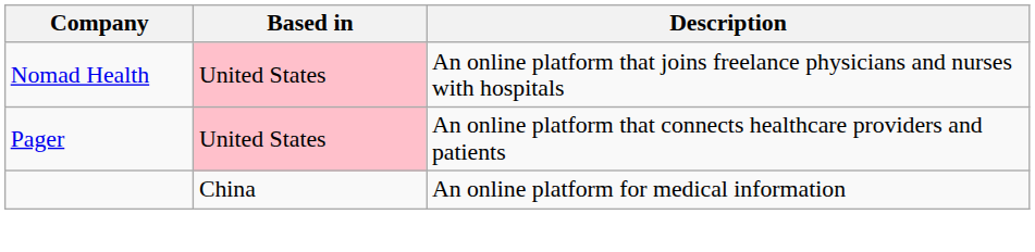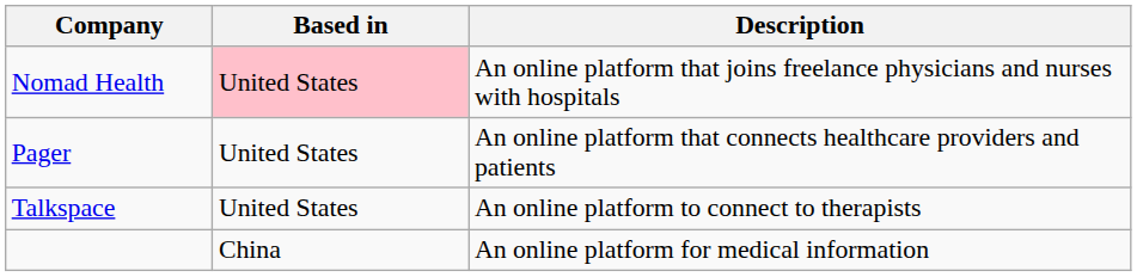 <table class="wikitable sortable">
 <tr>
 <th scope="col" style="width: 120px;">Company</th>
 <th scope="col" style="width: 150px;">Based in</th>
 <th scope="col" style="width: 400px;" class=unsortable>Description</th>
 </tr>
 <tr>
 <td style="white-space: nowrap;"><a href='#'>Nomad Health</a></td>
 <td style="background: pink; white-space: nowrap;">United States</td>
 <td>An online platform that joins freelance physicians and nurses with hospitals</td>
 </tr>
 <tr>
 <td><a href='#'>Pager</a></td>
-<td style="background: pink;">United States</td>
+<td>United States</td>
 <td>An online platform that connects healthcare providers and patients</td>
+</tr>
+<tr>
+<td><a href='#'>Talkspace</a></td>
+<td>United States</td>
+<td>An online platform to connect to therapists</td>
 </tr>
 <tr>
 <td></td>
 <td>China</td>
 <td>An online platform for medical information</td>
 </tr>
 </table>
